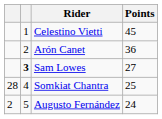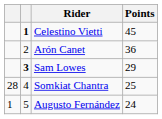 <table class="wikitable" style="font-size: 85%;">
 <tr>
 <th></th>
 <th></th>
 <th>Rider</th>
 <th>Points</th>
 </tr>
 <tr>
 <td></td>
-<td align=center>1</td>
+<td align=center><strong>1</strong></td>
 <td> <a href='#'>Celestino Vietti</a></td>
 <td align=left>45</td>
 </tr>
 <tr>
 <td></td>
 <td align=center>2</td>
 <td> <a href='#'>Arón Canet</a></td>
 <td align=left>36</td>
 </tr>
 <tr>
 <td></td>
 <td align=center><strong>3</strong></td>
 <td> <a href='#'>Sam Lowes</a></td>
-<td align=left>27</td>
+<td align=left>29</td>
 </tr>
 <tr>
 <td> 28</td>
 <td align=center>4</td>
 <td> <a href='#'>Somkiat Chantra</a></td>
 <td align=left>25</td>
 </tr>
 <tr>
-<td> 2</td>
+<td> 1</td>
 <td align=center>5</td>
 <td> <a href='#'>Augusto Fernández</a></td>
 <td align=left>24</td>
 </tr>
 </table>
